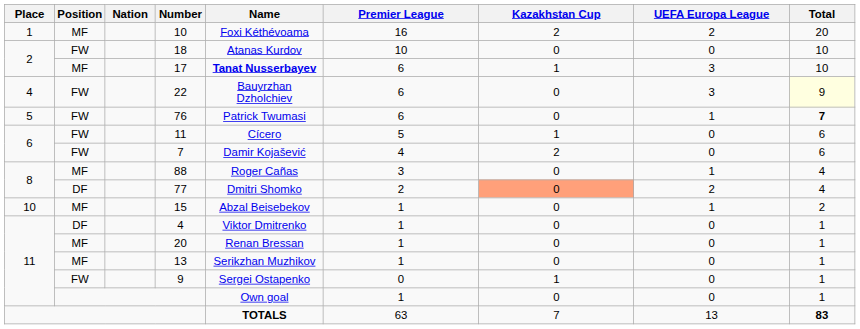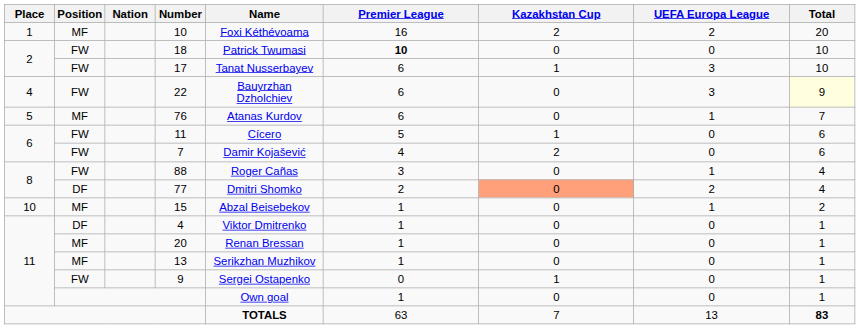 <table class="wikitable" style="font-size: 95%; text-align: center;">
 <tr>
 <th width=60>Place</th>
 <th width=60>Position</th>
 <th width=60>Nation</th>
 <th width=60>Number</th>
 <th width=150>Name</th>
 <th width=200><a href='#'>Premier League</a></th>
 <th width=200><a href='#'>Kazakhstan Cup</a></th>
 <th width=200><a href='#'>UEFA Europa League</a></th>
 <th width=80><strong>Total</strong></th>
 </tr>
 <tr>
 <td>1</td>
 <td>MF</td>
 <td></td>
 <td>10</td>
 <td><a href='#'>Foxi Kéthévoama</a></td>
 <td>16</td>
 <td>2</td>
 <td>2</td>
 <td>20</td>
 </tr>
 <tr>
 <td rowspan="2">2</td>
 <td>FW</td>
 <td></td>
 <td>18</td>
-<td><a href='#'>Atanas Kurdov</a></td>
-<td>10</td>
+<td><a href='#'>Patrick Twumasi</a></td>
+<td><strong>10</strong></td>
 <td>0</td>
 <td>0</td>
 <td>10</td>
 </tr>
 <tr>
-<td>MF</td>
+<td>FW</td>
 <td></td>
 <td>17</td>
-<td><strong><a href='#'>Tanat Nusserbayev</a></strong></td>
+<td><a href='#'>Tanat Nusserbayev</a></td>
 <td>6</td>
 <td>1</td>
 <td>3</td>
 <td>10</td>
 </tr>
 <tr>
 <td>4</td>
 <td>FW</td>
 <td></td>
 <td>22</td>
 <td><a href='#'>Bauyrzhan Dzholchiev</a></td>
 <td>6</td>
 <td>0</td>
 <td>3</td>
 <td style="background: lightyellow;">9</td>
 </tr>
 <tr>
 <td>5</td>
-<td>FW</td>
+<td>MF</td>
 <td></td>
 <td>76</td>
-<td><a href='#'>Patrick Twumasi</a></td>
+<td><a href='#'>Atanas Kurdov</a></td>
 <td>6</td>
 <td>0</td>
 <td>1</td>
-<td><strong>7</strong></td>
+<td>7</td>
 </tr>
 <tr>
 <td rowspan="2">6</td>
 <td>FW</td>
 <td></td>
 <td>11</td>
 <td><a href='#'>Cícero</a></td>
 <td>5</td>
 <td>1</td>
 <td>0</td>
 <td>6</td>
 </tr>
 <tr>
 <td>FW</td>
 <td></td>
 <td>7</td>
 <td><a href='#'>Damir Kojašević</a></td>
 <td>4</td>
 <td>2</td>
 <td>0</td>
 <td>6</td>
 </tr>
 <tr>
 <td rowspan="2">8</td>
-<td>MF</td>
+<td>FW</td>
 <td></td>
 <td>88</td>
 <td><a href='#'>Roger Cañas</a></td>
 <td>3</td>
 <td>0</td>
 <td>1</td>
 <td>4</td>
 </tr>
 <tr>
 <td>DF</td>
 <td></td>
 <td>77</td>
 <td><a href='#'>Dmitri Shomko</a></td>
 <td>2</td>
 <td style="background: lightsalmon;">0</td>
 <td>2</td>
 <td>4</td>
 </tr>
 <tr>
 <td>10</td>
 <td>MF</td>
 <td></td>
 <td>15</td>
 <td><a href='#'>Abzal Beisebekov</a></td>
 <td>1</td>
 <td>0</td>
 <td>1</td>
 <td>2</td>
 </tr>
 <tr>
 <td rowspan="5">11</td>
 <td>DF</td>
 <td></td>
 <td>4</td>
 <td><a href='#'>Viktor Dmitrenko</a></td>
 <td>1</td>
 <td>0</td>
 <td>0</td>
 <td>1</td>
 </tr>
 <tr>
 <td>MF</td>
 <td></td>
 <td>20</td>
 <td><a href='#'>Renan Bressan</a></td>
 <td>1</td>
 <td>0</td>
 <td>0</td>
 <td>1</td>
 </tr>
 <tr>
 <td>MF</td>
 <td></td>
 <td>13</td>
 <td><a href='#'>Serikzhan Muzhikov</a></td>
 <td>1</td>
 <td>0</td>
 <td>0</td>
 <td>1</td>
 </tr>
 <tr>
 <td>FW</td>
 <td></td>
 <td>9</td>
 <td><a href='#'>Sergei Ostapenko</a></td>
 <td>0</td>
 <td>1</td>
 <td>0</td>
 <td>1</td>
 </tr>
 <tr>
 <td colspan="3"></td>
 <td><a href='#'>Own goal</a></td>
 <td>1</td>
 <td>0</td>
 <td>0</td>
 <td>1</td>
 </tr>
 <tr>
 <td colspan="4"></td>
 <td><strong>TOTALS</strong></td>
 <td>63</td>
 <td>7</td>
 <td>13</td>
 <td><strong>83</strong></td>
 </tr>
 </table>
